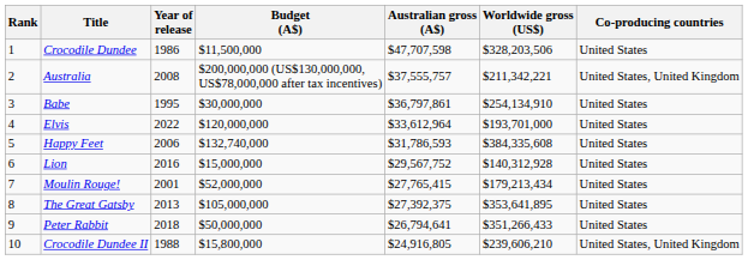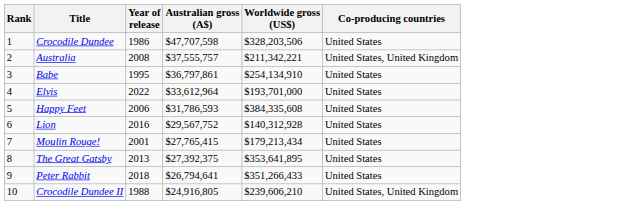 <table class="wikitable sortable">
 <tr>
 <th>Rank</th>
 <th>Title</th>
 <th>Year of<br>release</th>
-<th>Budget<br>(A$)</th>
 <th>Australian gross<br>(A$)</th>
 <th>Worldwide gross<br>(US$)</th>
 <th>Co-producing countries</th>
 </tr>
 <tr>
 <td>1</td>
 <td><em><a href='#'>Crocodile Dundee</a></em></td>
 <td>1986</td>
-<td>$11,500,000</td>
 <td>$47,707,598</td>
 <td>$328,203,506</td>
 <td>United States</td>
 </tr>
 <tr>
 <td>2</td>
 <td><em><a href='#'>Australia</a></em></td>
 <td>2008</td>
-<td>$200,000,000 (US$130,000,000,<br>US$78,000,000 after tax incentives)</td>
 <td>$37,555,757</td>
 <td>$211,342,221</td>
 <td>United States, United Kingdom</td>
 </tr>
 <tr>
 <td>3</td>
 <td><em><a href='#'>Babe</a></em></td>
 <td>1995</td>
-<td>$30,000,000</td>
 <td>$36,797,861</td>
 <td>$254,134,910</td>
 <td>United States</td>
 </tr>
 <tr>
 <td>4</td>
 <td><em><a href='#'>Elvis</a></em></td>
 <td>2022</td>
-<td>$120,000,000</td>
 <td>$33,612,964</td>
 <td>$193,701,000</td>
 <td>United States</td>
 </tr>
 <tr>
 <td>5</td>
 <td><em><a href='#'>Happy Feet</a></em></td>
 <td>2006</td>
-<td>$132,740,000</td>
 <td>$31,786,593</td>
 <td>$384,335,608</td>
 <td>United States</td>
 </tr>
 <tr>
 <td>6</td>
 <td><em><a href='#'>Lion</a></em></td>
 <td>2016</td>
-<td>$15,000,000</td>
 <td>$29,567,752</td>
 <td>$140,312,928</td>
 <td>United States</td>
 </tr>
 <tr>
 <td>7</td>
 <td><em><a href='#'>Moulin Rouge!</a></em></td>
 <td>2001</td>
-<td>$52,000,000</td>
 <td>$27,765,415</td>
 <td>$179,213,434</td>
 <td>United States</td>
 </tr>
 <tr>
 <td>8</td>
 <td><em><a href='#'>The Great Gatsby</a></em></td>
 <td>2013</td>
-<td>$105,000,000</td>
 <td>$27,392,375</td>
 <td>$353,641,895</td>
 <td>United States</td>
 </tr>
 <tr>
 <td>9</td>
 <td><em><a href='#'>Peter Rabbit</a></em></td>
 <td>2018</td>
-<td>$50,000,000</td>
 <td>$26,794,641</td>
 <td>$351,266,433</td>
 <td>United States</td>
 </tr>
 <tr>
 <td>10</td>
 <td><em><a href='#'>Crocodile Dundee II</a></em></td>
 <td>1988</td>
-<td>$15,800,000</td>
 <td>$24,916,805</td>
 <td>$239,606,210</td>
 <td>United States, United Kingdom</td>
 </tr>
 </table>
